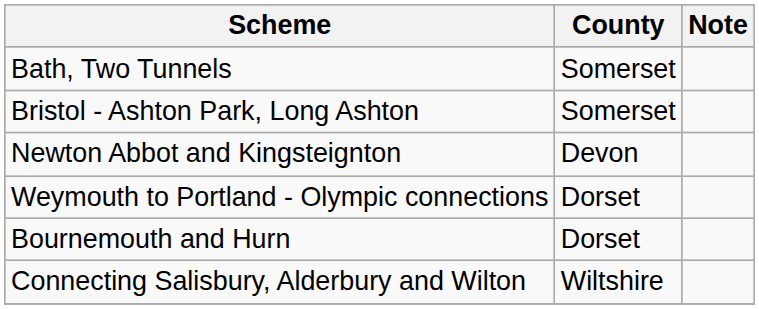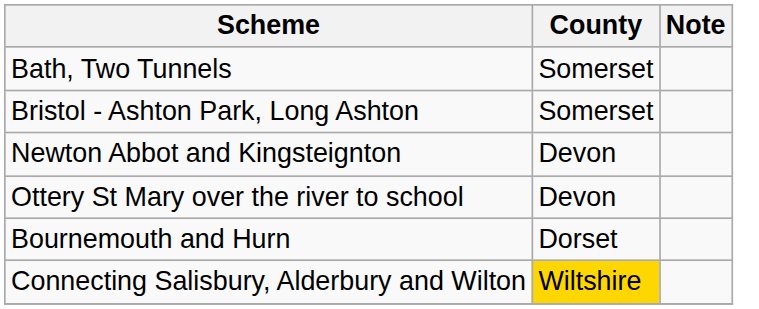 <table class="wikitable">
 <tr>
 <th>Scheme</th>
 <th>County</th>
 <th>Note</th>
 </tr>
 <tr>
 <td>Bath, Two Tunnels</td>
 <td>Somerset</td>
 <td></td>
 </tr>
 <tr>
 <td>Bristol - Ashton Park, Long Ashton</td>
 <td>Somerset</td>
 <td></td>
 </tr>
 <tr>
 <td>Newton Abbot and Kingsteignton</td>
 <td>Devon</td>
 <td></td>
 </tr>
 <tr>
-<td>Weymouth to Portland - Olympic connections</td>
-<td>Dorset</td>
+<td>Ottery St Mary over the river to school</td>
+<td>Devon</td>
 <td></td>
 </tr>
 <tr>
 <td>Bournemouth and Hurn</td>
 <td>Dorset</td>
 <td></td>
 </tr>
 <tr>
 <td>Connecting Salisbury, Alderbury and Wilton</td>
-<td>Wiltshire</td>
+<td style="background: gold;">Wiltshire</td>
 <td></td>
 </tr>
 <tr>
 </tr>
 </table>
